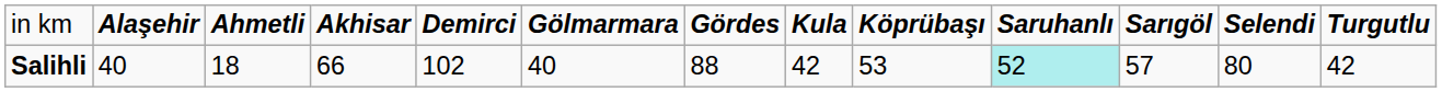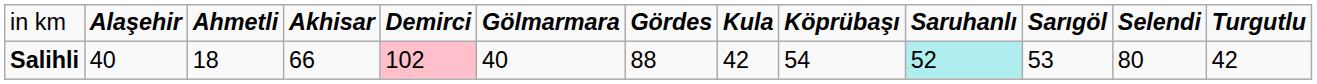 <table class="wikitable">
 <tr>
 <td>in km</td>
 <td><strong><em>Alaşehir</em></strong></td>
 <td><strong><em>Ahmetli</em></strong></td>
 <td><strong><em>Akhisar</em></strong></td>
 <td><strong><em>Demirci</em></strong></td>
 <td><strong><em>Gölmarmara</em></strong></td>
 <td><strong><em>Gördes</em></strong></td>
 <td><strong><em>Kula</em></strong></td>
 <td><strong><em>Köprübaşı</em></strong></td>
 <td><strong><em>Saruhanlı</em></strong></td>
 <td><strong><em>Sarıgöl</em></strong></td>
 <td><strong><em>Selendi</em></strong></td>
 <td><strong><em>Turgutlu</em></strong></td>
 </tr>
 <tr>
 <td><strong>Salihli</strong></td>
 <td>40</td>
 <td>18</td>
 <td>66</td>
-<td>102</td>
+<td style="background: pink;">102</td>
 <td>40</td>
 <td>88</td>
 <td>42</td>
+<td>54</td>
+<td style="background: paleturquoise;">52</td>
 <td>53</td>
-<td style="background: paleturquoise;">52</td>
-<td>57</td>
 <td>80</td>
 <td>42</td>
 </tr>
 </table>
